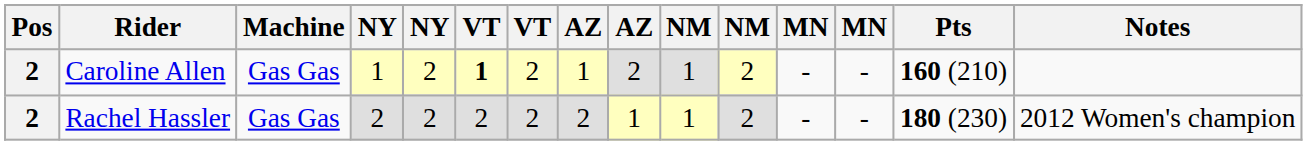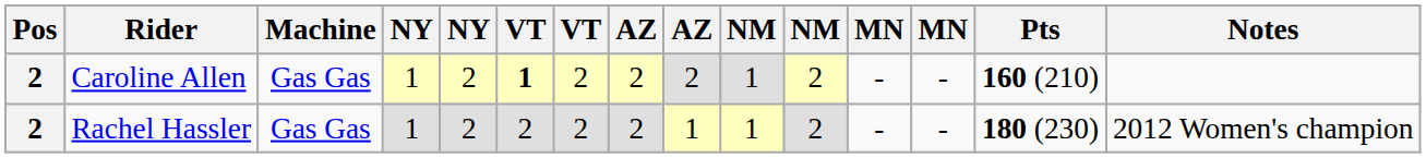 <table class="wikitable" style="font-size: 85%; text-align:center">
 <tr valign="top">
 <th valign="middle">Pos</th>
 <th valign="middle">Rider</th>
 <th valign="middle">Machine</th>
 <th>NY<br></th>
 <th>NY<br></th>
 <th>VT<br></th>
 <th>VT<br></th>
 <th>AZ<br></th>
 <th>AZ<br></th>
 <th>NM<br></th>
 <th>NM<br></th>
 <th>MN<br></th>
 <th>MN<br></th>
 <th valign="middle">Pts</th>
 <th>Notes</th>
 </tr>
 <tr>
 <th>2</th>
 <td align="left"> <a href='#'>Caroline Allen</a></td>
 <td><a href='#'>Gas Gas</a></td>
 <td style="background:#ffffbf;">1</td>
 <td style="background:#ffffbf;">2</td>
 <td style="background:#ffffbf;"><strong>1</strong></td>
 <td style="background:#ffffbf;">2</td>
-<td style="background:#ffffbf;">1</td>
+<td style="background:#ffffbf;">2</td>
 <td style="background:#dfdfdf;">2</td>
 <td style="background:#dfdfdf;">1</td>
 <td style="background:#ffffbf;">2</td>
 <td>-</td>
 <td>-</td>
 <td><strong>160</strong> (210)</td>
 <td></td>
 </tr>
 <tr>
 <th>2</th>
 <td align="left"> <a href='#'>Rachel Hassler</a></td>
 <td><a href='#'>Gas Gas</a></td>
-<td style="background:#dfdfdf;">2</td>
+<td style="background:#dfdfdf;">1</td>
 <td style="background:#dfdfdf;">2</td>
 <td style="background:#dfdfdf;">2</td>
 <td style="background:#dfdfdf;">2</td>
 <td style="background:#dfdfdf;">2</td>
 <td style="background:#ffffbf;">1</td>
 <td style="background:#ffffbf;">1</td>
 <td style="background:#dfdfdf;">2</td>
 <td>-</td>
 <td>-</td>
 <td><strong>180</strong> (230)</td>
 <td>2012 Women's champion </td>
 </tr>
 </table>
